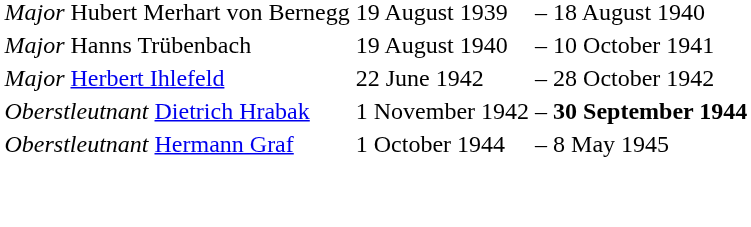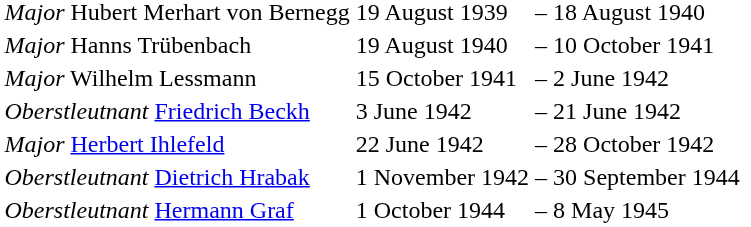 <table>
 <tr>
 <td><em>Major</em> Hubert Merhart von Bernegg</td>
 <td>19 August 1939</td>
 <td>–</td>
 <td>18 August 1940</td>
 </tr>
 <tr>
 <td><em>Major</em> Hanns Trübenbach</td>
 <td>19 August 1940</td>
 <td>–</td>
 <td>10 October 1941</td>
 </tr>
 <tr>
+<td><em>Major</em> Wilhelm Lessmann</td>
+<td>15 October 1941</td>
+<td>–</td>
+<td>2 June 1942</td>
+</tr>
+<tr>
+<td><em>Oberstleutnant</em> <a href='#'>Friedrich Beckh</a></td>
+<td>3 June 1942</td>
+<td>–</td>
+<td>21 June 1942</td>
+</tr>
+<tr>
 <td><em>Major</em> <a href='#'>Herbert Ihlefeld</a></td>
 <td>22 June 1942</td>
 <td>–</td>
 <td>28 October 1942</td>
 </tr>
 <tr>
 <td><em>Oberstleutnant</em> <a href='#'>Dietrich Hrabak</a></td>
 <td>1 November 1942</td>
 <td>–</td>
-<td><strong>30 September 1944</strong></td>
+<td>30 September 1944</td>
 </tr>
 <tr>
 <td><em>Oberstleutnant</em> <a href='#'>Hermann Graf</a></td>
 <td>1 October 1944</td>
 <td>–</td>
 <td>8 May 1945</td>
 </tr>
 </table>
